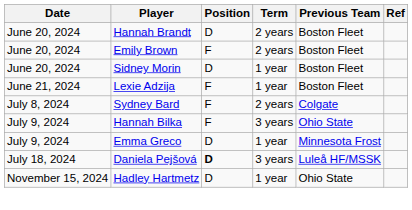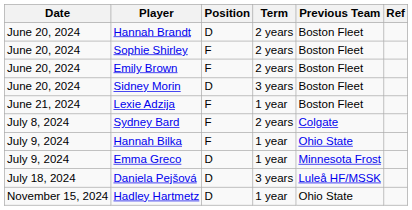 <table class="wikitable">
 <tr style="text-align:center; background:#ddd;">
 <th>Date</th>
 <th>Player</th>
 <th>Position</th>
 <th>Term</th>
 <th>Previous Team</th>
 <th>Ref</th>
 </tr>
 <tr>
 <td>June 20, 2024</td>
 <td><a href='#'>Hannah Brandt</a></td>
 <td>D</td>
 <td>2 years</td>
 <td>Boston Fleet</td>
 <td></td>
 </tr>
 <tr>
 <td>June 20, 2024</td>
+<td><a href='#'>Sophie Shirley</a></td>
+<td>F</td>
+<td>2 years</td>
+<td>Boston Fleet</td>
+<td></td>
+</tr>
+<tr>
+<td>June 20, 2024</td>
 <td><a href='#'>Emily Brown</a></td>
 <td>F</td>
 <td>2 years</td>
 <td>Boston Fleet</td>
 <td></td>
 </tr>
 <tr>
 <td>June 20, 2024</td>
 <td><a href='#'>Sidney Morin</a></td>
 <td>D</td>
-<td>1 year</td>
+<td>3 years</td>
 <td>Boston Fleet</td>
 <td></td>
 </tr>
 <tr>
 <td>June 21, 2024</td>
 <td><a href='#'>Lexie Adzija</a></td>
 <td>F</td>
 <td>1 year</td>
 <td>Boston Fleet</td>
 <td></td>
 </tr>
 <tr>
 <td>July 8, 2024</td>
 <td><a href='#'>Sydney Bard</a></td>
 <td>F</td>
 <td>2 years</td>
 <td><a href='#'>Colgate</a></td>
 <td></td>
 </tr>
 <tr>
 <td>July 9, 2024</td>
 <td><a href='#'>Hannah Bilka</a></td>
 <td>F</td>
-<td>3 years</td>
+<td>1 year</td>
 <td><a href='#'>Ohio State</a></td>
 <td></td>
 </tr>
 <tr>
 <td>July 9, 2024</td>
 <td><a href='#'>Emma Greco</a></td>
 <td>D</td>
 <td>1 year</td>
 <td><a href='#'>Minnesota Frost</a></td>
 <td></td>
 </tr>
 <tr>
 <td>July 18, 2024</td>
 <td><a href='#'>Daniela Pejšová</a></td>
-<td><strong>D</strong></td>
+<td>D</td>
 <td>3 years</td>
 <td><a href='#'>Luleå HF/MSSK</a></td>
 <td></td>
 </tr>
 <tr>
 <td>November 15, 2024</td>
 <td><a href='#'>Hadley Hartmetz</a></td>
 <td>D</td>
 <td>1 year</td>
 <td>Ohio State</td>
 <td></td>
 </tr>
 </table>
